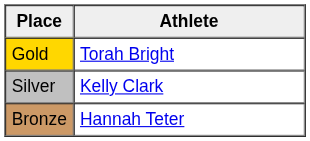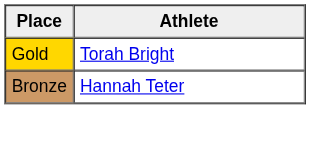 <table border=1 cellpadding=5 cellspacing=0>
 <tr>
 <th style="background:#efefef;" width="20">Place</th>
 <th style="background:#efefef;" width="200">Athlete</th>
 </tr>
 <tr align=left>
 <td style="background:gold;">Gold</td>
 <td><a href='#'>Torah Bright</a></td>
 </tr>
 <tr align=left>
-<td style="background:silver;">Silver</td>
-<td><a href='#'>Kelly Clark</a></td>
-</tr>
-<tr align=left>
 <td style="background:#CC9966;">Bronze</td>
 <td><a href='#'>Hannah Teter</a></td>
 </tr>
 </table>
